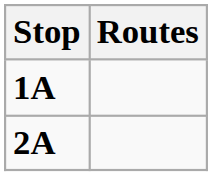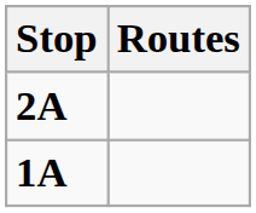 <table class="wikitable">
 <tr>
 <th>Stop</th>
 <th>Routes</th>
 </tr>
 <tr>
+<td><strong>2A</strong></td>
+<td>     </td>
+</tr>
+<tr>
 <td><strong>1A</strong></td>
 <td>     </td>
 </tr>
-<tr>
-<td><strong>2A</strong></td>
-<td>     </td>
-</tr>
 </table>
